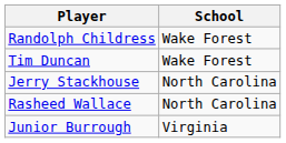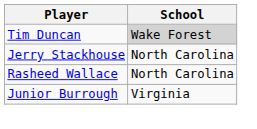 <table class="wikitable sortable">
 <tr>
 <th>Player</th>
 <th>School</th>
 </tr>
 <tr>
-<td><a href='#'>Randolph Childress</a></td>
-<td>Wake Forest</td>
-</tr>
-<tr>
 <td><a href='#'>Tim Duncan</a></td>
-<td>Wake Forest</td>
+<td style="background: lightgrey;">Wake Forest</td>
 </tr>
 <tr>
 <td><a href='#'>Jerry Stackhouse</a></td>
 <td>North Carolina</td>
 </tr>
 <tr>
 <td><a href='#'>Rasheed Wallace</a></td>
 <td>North Carolina</td>
 </tr>
 <tr>
 <td><a href='#'>Junior Burrough</a></td>
 <td>Virginia</td>
 </tr>
 </table>
